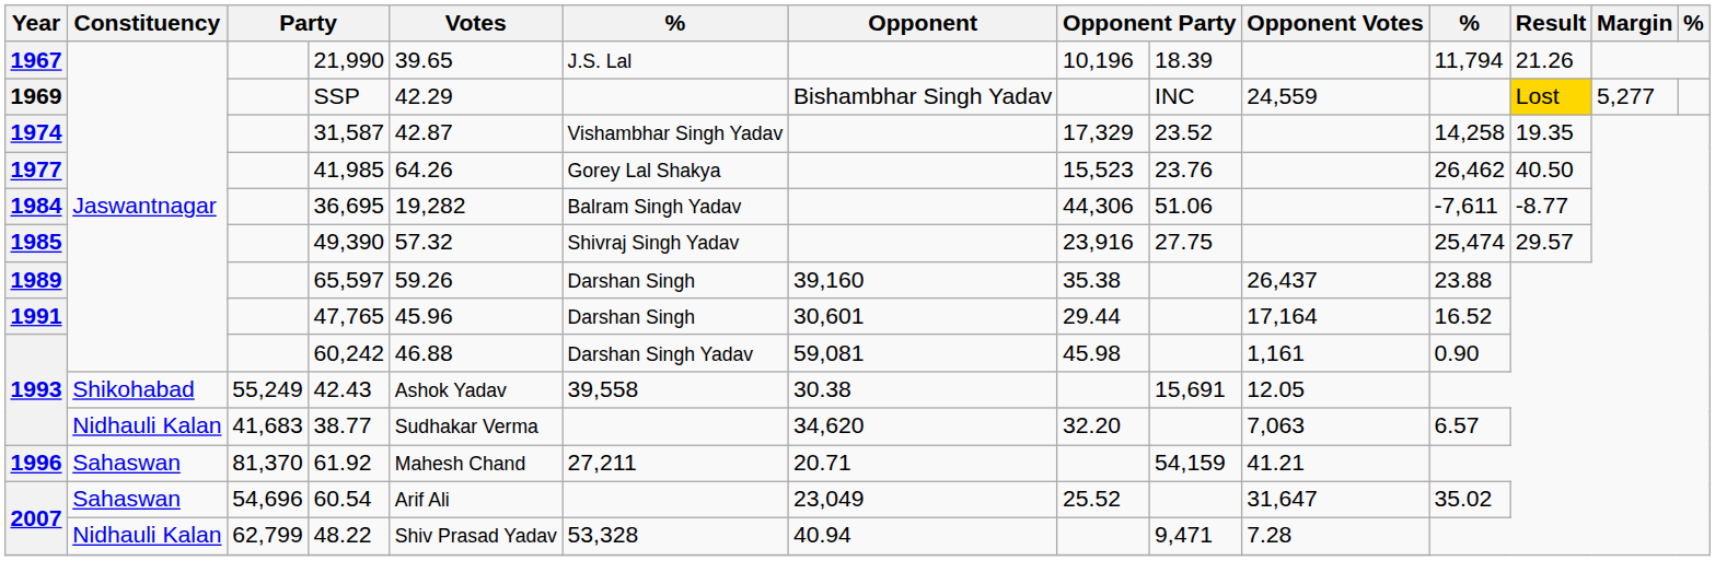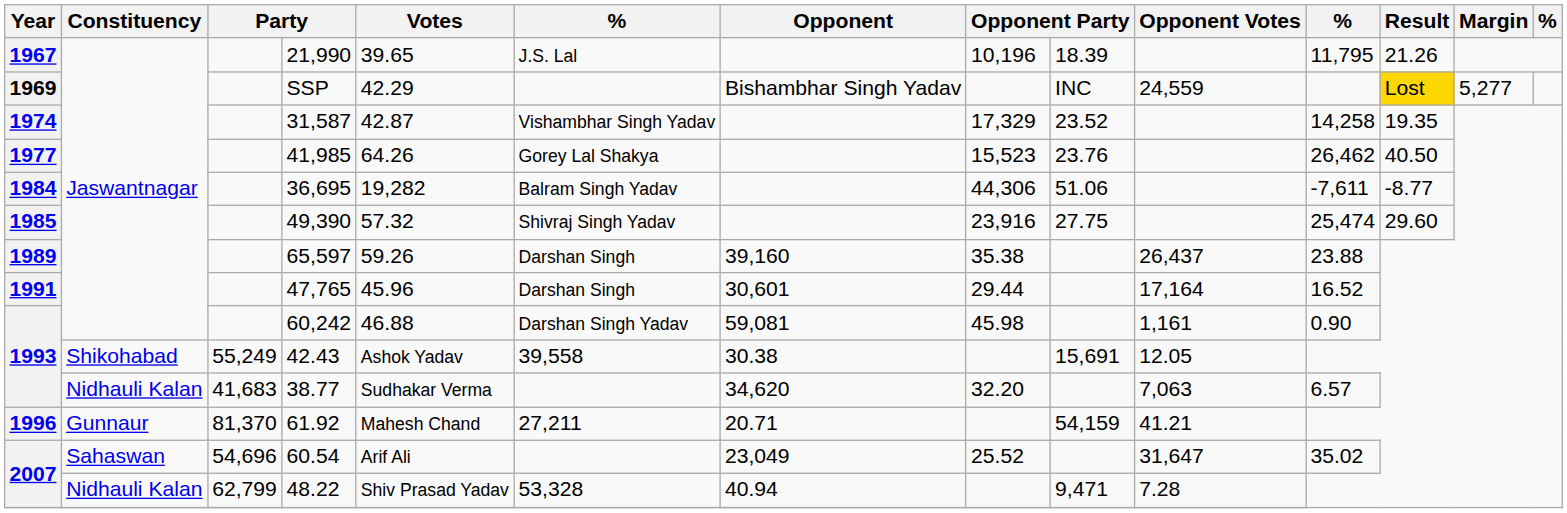 <table class="sortable wikitable">
 <tr>
 <th>Year</th>
 <th>Constituency</th>
 <th colspan=2>Party</th>
 <th>Votes</th>
 <th>%</th>
 <th>Opponent</th>
 <th colspan=2>Opponent Party</th>
 <th>Opponent Votes</th>
 <th>%</th>
 <th>Result</th>
 <th>Margin</th>
 <th>%</th>
 </tr>
 <tr>
 <th><a href='#'>1967</a></th>
 <td rowspan="9"><a href='#'>Jaswantnagar</a></td>
 <td></td>
 <td>21,990</td>
 <td>39.65</td>
 <td><small>J.S. Lal</small></td>
 <td></td>
 <td>10,196</td>
 <td>18.39</td>
 <td></td>
-<td>11,794</td>
+<td>11,795</td>
 <td>21.26</td>
 </tr>
 <tr>
 <th>1969</th>
 <td></td>
 <td>SSP</td>
 <td>42.29</td>
 <td></td>
 <td>Bishambhar Singh Yadav</td>
 <td></td>
 <td>INC</td>
 <td>24,559</td>
 <td></td>
 <td style="background: gold;">Lost</td>
 <td>5,277</td>
 <td></td>
 </tr>
 <tr>
 <th><a href='#'>1974</a></th>
 <td></td>
 <td>31,587</td>
 <td>42.87</td>
 <td><small>Vishambhar Singh Yadav</small></td>
 <td></td>
 <td>17,329</td>
 <td>23.52</td>
 <td></td>
 <td>14,258</td>
 <td>19.35</td>
 </tr>
 <tr>
 <th><a href='#'>1977</a></th>
 <td></td>
 <td>41,985</td>
 <td>64.26</td>
 <td><small>Gorey Lal Shakya</small></td>
 <td></td>
 <td>15,523</td>
 <td>23.76</td>
 <td></td>
 <td>26,462</td>
 <td>40.50</td>
 </tr>
 <tr>
 <th><a href='#'>1984</a></th>
 <td></td>
 <td>36,695</td>
 <td>19,282</td>
 <td><small>Balram Singh Yadav</small></td>
 <td></td>
 <td>44,306</td>
 <td>51.06</td>
 <td></td>
 <td>-7,611</td>
 <td>-8.77</td>
 </tr>
 <tr>
 <th><a href='#'>1985</a></th>
 <td></td>
 <td>49,390</td>
 <td>57.32</td>
 <td><small>Shivraj Singh Yadav</small></td>
 <td></td>
 <td>23,916</td>
 <td>27.75</td>
 <td></td>
 <td>25,474</td>
-<td>29.57</td>
+<td>29.60</td>
 </tr>
 <tr>
 <th><a href='#'>1989</a></th>
 <td></td>
 <td>65,597</td>
 <td>59.26</td>
 <td><small>Darshan Singh</small></td>
 <td>39,160</td>
 <td>35.38</td>
 <td></td>
 <td>26,437</td>
 <td>23.88</td>
 </tr>
 <tr>
 <th><a href='#'>1991</a></th>
 <td></td>
 <td>47,765</td>
 <td>45.96</td>
 <td><small>Darshan Singh</small></td>
 <td>30,601</td>
 <td>29.44</td>
 <td></td>
 <td>17,164</td>
 <td>16.52</td>
 </tr>
 <tr>
 <th rowspan=3><a href='#'>1993</a></th>
 <td></td>
 <td>60,242</td>
 <td>46.88</td>
 <td><small>Darshan Singh Yadav</small></td>
 <td>59,081</td>
 <td>45.98</td>
 <td></td>
 <td>1,161</td>
 <td>0.90</td>
 </tr>
 <tr>
 <td><a href='#'>Shikohabad</a></td>
 <td>55,249</td>
 <td>42.43</td>
 <td><small>Ashok Yadav</small></td>
 <td>39,558</td>
 <td>30.38</td>
 <td></td>
 <td>15,691</td>
 <td>12.05</td>
 </tr>
 <tr>
 <td><a href='#'>Nidhauli Kalan</a></td>
 <td>41,683</td>
 <td>38.77</td>
 <td><small>Sudhakar Verma</small></td>
 <td></td>
 <td>34,620</td>
 <td>32.20</td>
 <td></td>
 <td>7,063</td>
 <td>6.57</td>
 </tr>
 <tr>
 <th><a href='#'>1996</a></th>
-<td><a href='#'>Sahaswan</a></td>
+<td><a href='#'>Gunnaur</a></td>
 <td>81,370</td>
 <td>61.92</td>
 <td><small>Mahesh Chand</small></td>
 <td>27,211</td>
 <td>20.71</td>
 <td></td>
 <td>54,159</td>
 <td>41.21</td>
 </tr>
 <tr>
 <th rowspan=2><a href='#'>2007</a></th>
 <td><a href='#'>Sahaswan</a></td>
 <td>54,696</td>
 <td>60.54</td>
 <td><small>Arif Ali</small></td>
 <td></td>
 <td>23,049</td>
 <td>25.52</td>
 <td></td>
 <td>31,647</td>
 <td>35.02</td>
 </tr>
 <tr>
 <td><a href='#'>Nidhauli Kalan</a></td>
 <td>62,799</td>
 <td>48.22</td>
 <td><small>Shiv Prasad Yadav</small></td>
 <td>53,328</td>
 <td>40.94</td>
 <td></td>
 <td>9,471</td>
 <td>7.28</td>
 </tr>
 <tr>
 </tr>
 </table>
